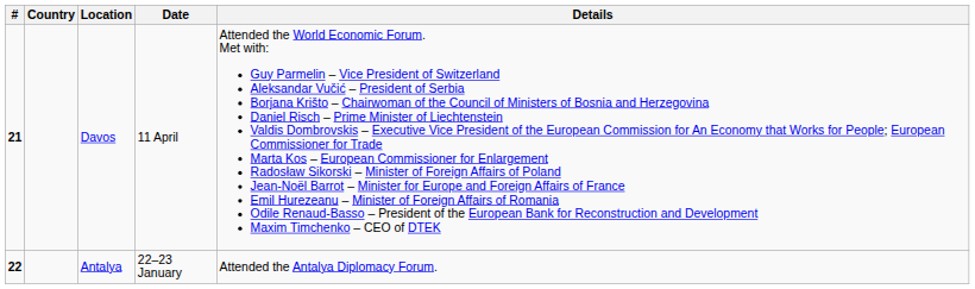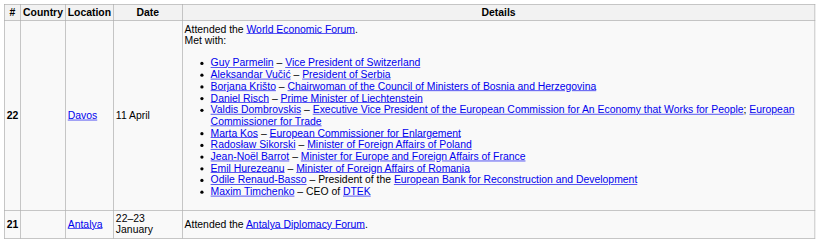 <table class="wikitable">
 <tr>
 <th>#</th>
 <th>Country</th>
 <th>Location</th>
 <th>Date</th>
 <th>Details</th>
 </tr>
 <tr>
-<td><strong>21</strong></td>
+<td><strong>22</strong></td>
 <td><strong></strong></td>
 <td><a href='#'>Davos</a></td>
 <td>11 April</td>
 <td>Attended the <a href='#'>World Economic Forum</a>.<br>Met with:<ul><li><a href='#'>Guy Parmelin</a> – <a href='#'>Vice President of Switzerland</a></li><li><a href='#'>Aleksandar Vučić</a> – <a href='#'>President of Serbia</a></li><li><a href='#'>Borjana Krišto</a> – <a href='#'>Chairwoman of the Council of Ministers of Bosnia and Herzegovina</a></li><li><a href='#'>Daniel Risch</a> – <a href='#'>Prime Minister of Liechtenstein</a></li><li><a href='#'>Valdis Dombrovskis</a> – <a href='#'>Executive Vice President of the European Commission for An Economy that Works for People</a>; <a href='#'>European Commissioner for Trade</a></li><li><a href='#'>Marta Kos</a> – <a href='#'>European Commissioner for Enlargement</a></li><li><a href='#'>Radosław Sikorski</a> – <a href='#'>Minister of Foreign Affairs of Poland</a></li><li><a href='#'>Jean-Noël Barrot</a> – <a href='#'>Minister for Europe and Foreign Affairs of France</a></li><li><a href='#'>Emil Hurezeanu</a> – <a href='#'>Minister of Foreign Affairs of Romania</a></li><li><a href='#'>Odile Renaud-Basso</a> – President of the <a href='#'>European Bank for Reconstruction and Development</a></li><li><a href='#'>Maxim Timchenko</a> – CEO of <a href='#'>DTEK</a></li></ul></td>
 </tr>
 <tr>
-<td><strong>22</strong></td>
+<td><strong>21</strong></td>
 <td><strong></strong></td>
 <td><a href='#'>Antalya</a></td>
 <td>22–23 January</td>
 <td>Attended the <a href='#'>Antalya Diplomacy Forum</a>.</td>
 </tr>
 </table>
